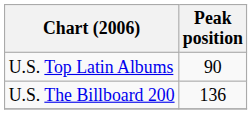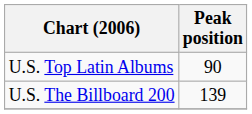 <table class="wikitable">
 <tr>
 <th>Chart (2006)</th>
 <th>Peak<br>position</th>
 </tr>
 <tr>
 <td>U.S. <a href='#'>Top Latin Albums</a></td>
 <td align="center">90</td>
 </tr>
 <tr>
 <td>U.S. <a href='#'>The Billboard 200</a></td>
-<td align="center">136</td>
+<td align="center">139</td>
 </tr>
 <tr>
 </tr>
 </table>
